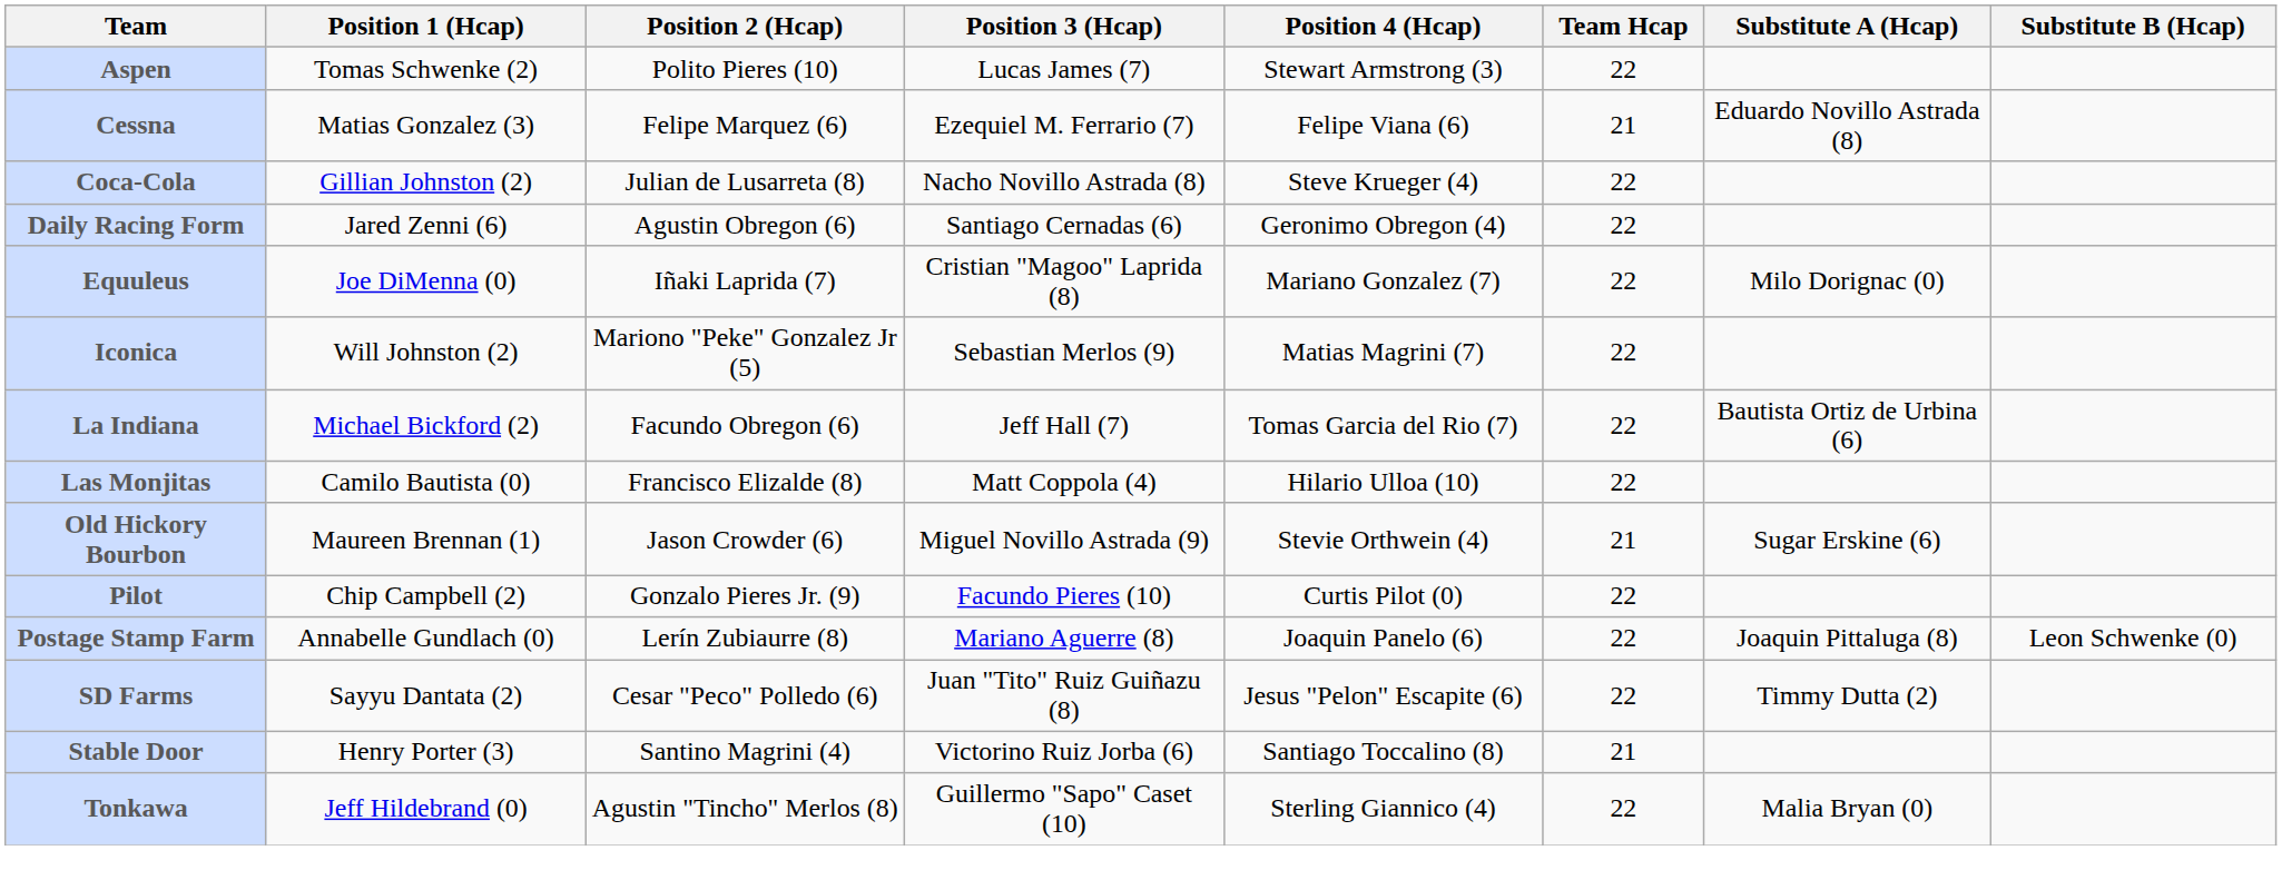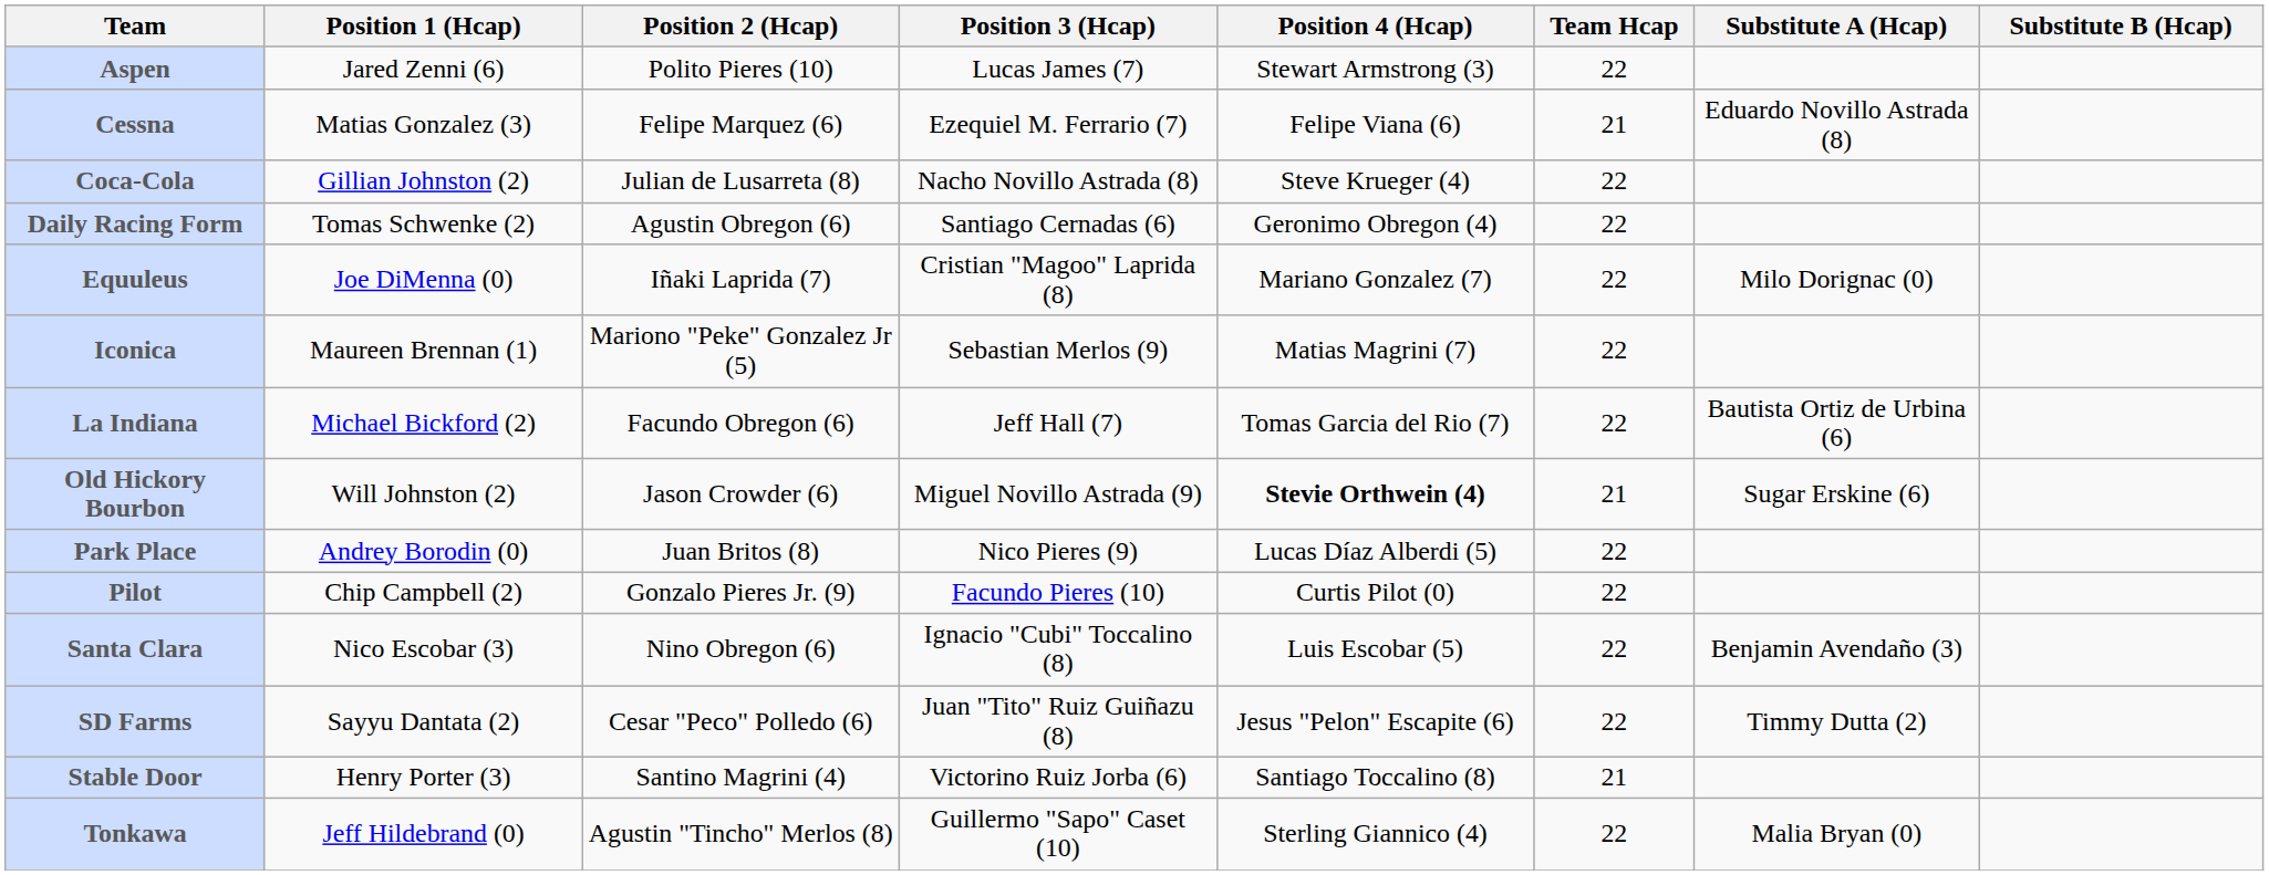 <table class="wikitable sortable" style="text-align:center">
 <tr>
 <th width=150px>Team</th>
 <th width=185px>Position 1 (Hcap)</th>
 <th width=185px>Position 2 (Hcap)</th>
 <th width=185px>Position 3 (Hcap)</th>
 <th width=185px>Position 4 (Hcap)</th>
 <th width=90px>Team Hcap</th>
 <th width=165px>Substitute A (Hcap)</th>
 <th width=165px>Substitute B (Hcap)</th>
 </tr>
 <tr>
 <td style="background-color: #CDF; color: #585858"><strong>Aspen</strong></td>
-<td>Tomas Schwenke (2)</td>
+<td>Jared Zenni (6)</td>
 <td>Polito Pieres (10)</td>
 <td>Lucas James (7)</td>
 <td>Stewart Armstrong (3)</td>
 <td>22</td>
 <td></td>
 <td></td>
 </tr>
 <tr>
 <td style="background-color: #CDF; color: #585858"><strong>Cessna</strong></td>
 <td>Matias Gonzalez (3)</td>
 <td>Felipe Marquez (6)</td>
 <td>Ezequiel M. Ferrario (7)</td>
 <td>Felipe Viana (6)</td>
 <td>21</td>
 <td>Eduardo Novillo Astrada (8)</td>
 <td></td>
 </tr>
 <tr>
 <td style="background-color: #CDF; color: #585858"><strong>Coca-Cola</strong></td>
 <td><a href='#'>Gillian Johnston</a> (2)</td>
 <td>Julian de Lusarreta (8)</td>
 <td>Nacho Novillo Astrada (8)</td>
 <td>Steve Krueger (4)</td>
 <td>22</td>
 <td></td>
 <td></td>
 </tr>
 <tr>
 <td style="background-color: #CDF; color: #585858"><strong>Daily Racing Form</strong></td>
-<td>Jared Zenni (6)</td>
+<td>Tomas Schwenke (2)</td>
 <td>Agustin Obregon (6)</td>
 <td>Santiago Cernadas (6)</td>
 <td>Geronimo Obregon (4)</td>
 <td>22</td>
 <td></td>
 <td></td>
 </tr>
 <tr>
 <td style="background-color: #CDF; color: #585858"><strong>Equuleus</strong></td>
 <td><a href='#'>Joe DiMenna</a> (0)</td>
 <td>Iñaki Laprida (7)</td>
 <td>Cristian "Magoo" Laprida (8)</td>
 <td>Mariano Gonzalez (7)</td>
 <td>22</td>
 <td>Milo Dorignac (0)</td>
 <td></td>
 </tr>
 <tr>
 <td style="background-color: #CDF; color: #585858"><strong>Iconica</strong></td>
-<td>Will Johnston (2)</td>
+<td>Maureen Brennan (1)</td>
 <td>Mariono "Peke" Gonzalez Jr (5)</td>
 <td>Sebastian Merlos (9)</td>
 <td>Matias Magrini (7)</td>
 <td>22</td>
 <td></td>
 <td></td>
 </tr>
 <tr>
 <td style="background-color: #CDF; color: #585858"><strong>La Indiana</strong></td>
 <td><a href='#'>Michael Bickford</a> (2)</td>
 <td>Facundo Obregon (6)</td>
 <td>Jeff Hall (7)</td>
 <td>Tomas Garcia del Rio (7)</td>
 <td>22</td>
 <td>Bautista Ortiz de Urbina (6)</td>
 <td></td>
 </tr>
 <tr>
-<td style="background-color: #CDF; color: #585858"><strong>Las Monjitas</strong></td>
-<td>Camilo Bautista (0)</td>
-<td>Francisco Elizalde (8)</td>
-<td>Matt Coppola (4)</td>
-<td>Hilario Ulloa (10)</td>
-<td>22</td>
-<td></td>
+<td style="background-color: #CDF; color: #585858"><strong>Old Hickory Bourbon</strong></td>
+<td>Will Johnston (2)</td>
+<td>Jason Crowder (6)</td>
+<td>Miguel Novillo Astrada (9)</td>
+<td><strong>Stevie Orthwein (4)</strong></td>
+<td>21</td>
+<td>Sugar Erskine (6)</td>
 <td></td>
 </tr>
 <tr>
-<td style="background-color: #CDF; color: #585858"><strong>Old Hickory Bourbon</strong></td>
-<td>Maureen Brennan (1)</td>
-<td>Jason Crowder (6)</td>
-<td>Miguel Novillo Astrada (9)</td>
-<td>Stevie Orthwein (4)</td>
-<td>21</td>
-<td>Sugar Erskine (6)</td>
+<td style="background-color: #CDF; color: #585858"><strong>Park Place</strong></td>
+<td><a href='#'>Andrey Borodin</a> (0)</td>
+<td>Juan Britos (8)</td>
+<td>Nico Pieres (9)</td>
+<td>Lucas Díaz Alberdi (5)</td>
+<td>22</td>
+<td></td>
 <td></td>
 </tr>
 <tr>
 <td style="background-color: #CDF; color: #585858"><strong>Pilot</strong></td>
 <td>Chip Campbell (2)</td>
 <td>Gonzalo Pieres Jr. (9)</td>
 <td><a href='#'>Facundo Pieres</a> (10)</td>
 <td>Curtis Pilot (0)</td>
 <td>22</td>
 <td></td>
 <td></td>
 </tr>
 <tr>
-<td style="background-color: #CDF; color: #585858"><strong>Postage Stamp Farm</strong></td>
-<td>Annabelle Gundlach (0)</td>
-<td>Lerín Zubiaurre (8)</td>
-<td><a href='#'>Mariano Aguerre</a> (8)</td>
-<td>Joaquin Panelo (6)</td>
+<td style="background-color: #CDF; color: #585858"><strong>Santa Clara</strong></td>
+<td>Nico Escobar (3)</td>
+<td>Nino Obregon (6)</td>
+<td>Ignacio "Cubi" Toccalino (8)</td>
+<td>Luis Escobar (5)</td>
 <td>22</td>
-<td>Joaquin Pittaluga (8)</td>
-<td>Leon Schwenke (0)</td>
+<td>Benjamin Avendaño (3)</td>
+<td></td>
 </tr>
 <tr>
 <td style="background-color: #CDF; color: #585858"><strong>SD Farms</strong></td>
 <td>Sayyu Dantata (2)</td>
 <td>Cesar "Peco" Polledo (6)</td>
 <td>Juan "Tito" Ruiz Guiñazu (8)</td>
 <td>Jesus "Pelon" Escapite (6)</td>
 <td>22</td>
 <td>Timmy Dutta (2)</td>
 <td></td>
 </tr>
 <tr>
 <td style="background-color: #CDF; color: #585858"><strong>Stable Door</strong></td>
 <td>Henry Porter (3)</td>
 <td>Santino Magrini (4)</td>
 <td>Victorino Ruiz Jorba (6)</td>
 <td>Santiago Toccalino (8)</td>
 <td>21</td>
 <td></td>
 <td></td>
 </tr>
 <tr>
 <td style="background-color: #CDF; color: #585858"><strong>Tonkawa</strong></td>
 <td><a href='#'>Jeff Hildebrand</a> (0)</td>
 <td>Agustin "Tincho" Merlos (8)</td>
 <td>Guillermo "Sapo" Caset (10)</td>
 <td>Sterling Giannico (4)</td>
 <td>22</td>
 <td>Malia Bryan (0)</td>
 <td></td>
 </tr>
 </table>
